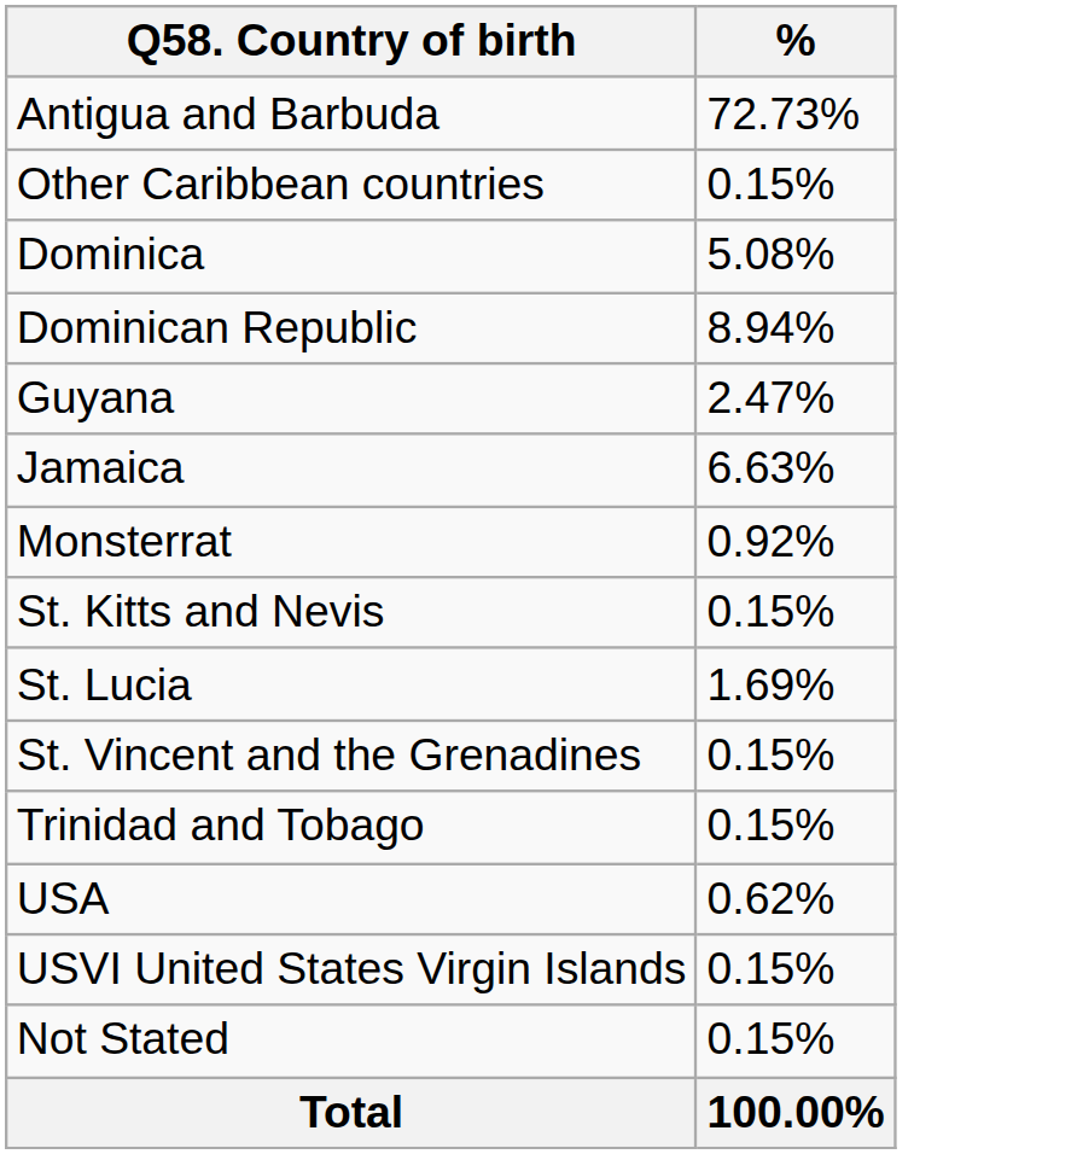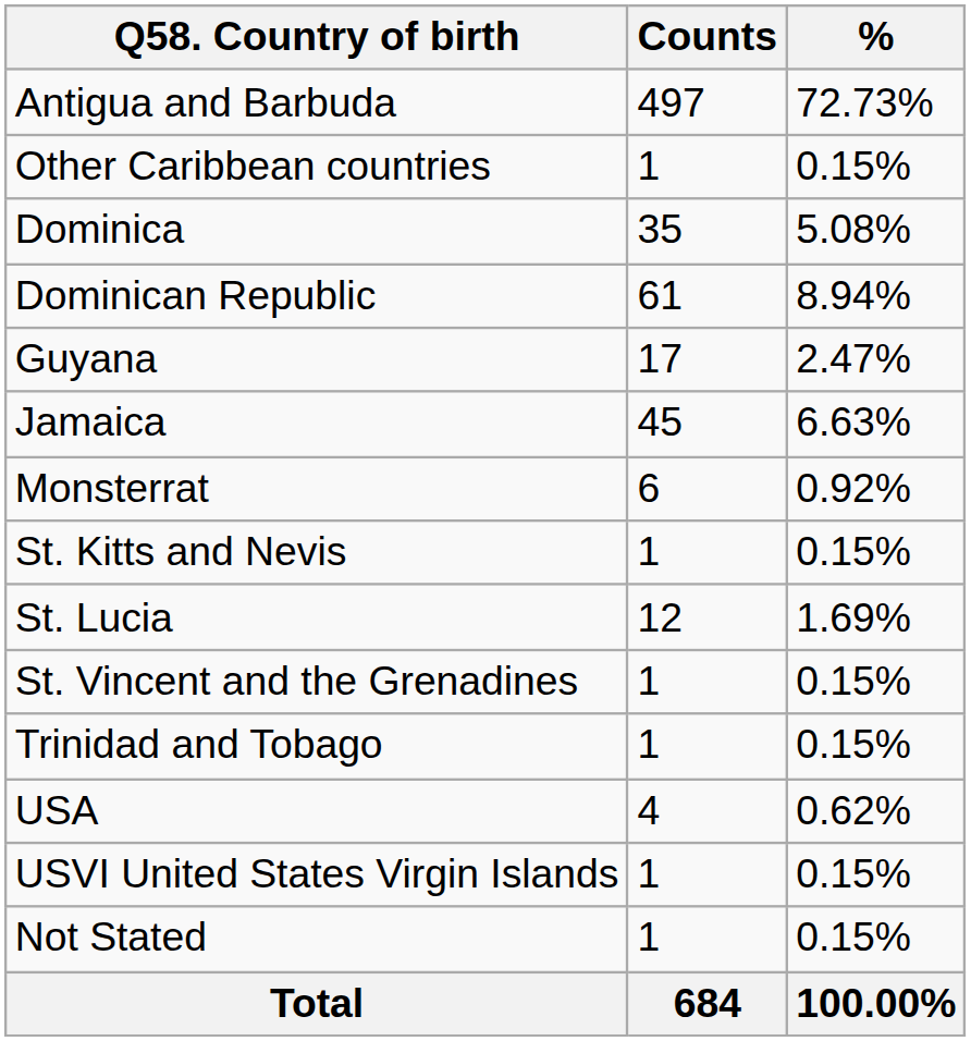 <table class="wikitable sortable">
 <tr>
 <th>Q58. Country of birth</th>
+<th>Counts</th>
 <th>%</th>
 </tr>
 <tr>
 <td>Antigua and Barbuda</td>
+<td>497</td>
 <td>72.73%</td>
 </tr>
 <tr>
 <td>Other Caribbean countries</td>
+<td>1</td>
 <td>0.15%</td>
 </tr>
 <tr>
 <td>Dominica</td>
+<td>35</td>
 <td>5.08%</td>
 </tr>
 <tr>
 <td>Dominican Republic</td>
+<td>61</td>
 <td>8.94%</td>
 </tr>
 <tr>
 <td>Guyana</td>
+<td>17</td>
 <td>2.47%</td>
 </tr>
 <tr>
 <td>Jamaica</td>
+<td>45</td>
 <td>6.63%</td>
 </tr>
 <tr>
 <td>Monsterrat</td>
+<td>6</td>
 <td>0.92%</td>
 </tr>
 <tr>
 <td>St. Kitts and Nevis</td>
+<td>1</td>
 <td>0.15%</td>
 </tr>
 <tr>
 <td>St. Lucia</td>
+<td>12</td>
 <td>1.69%</td>
 </tr>
 <tr>
 <td>St. Vincent and the Grenadines</td>
+<td>1</td>
 <td>0.15%</td>
 </tr>
 <tr>
 <td>Trinidad and Tobago</td>
+<td>1</td>
 <td>0.15%</td>
 </tr>
 <tr>
 <td>USA</td>
+<td>4</td>
 <td>0.62%</td>
 </tr>
 <tr>
 <td>USVI United States Virgin Islands</td>
+<td>1</td>
 <td>0.15%</td>
 </tr>
 <tr>
 <td>Not Stated</td>
+<td>1</td>
 <td>0.15%</td>
 </tr>
 <tr>
 <th>Total</th>
+<th>684</th>
 <th>100.00%</th>
 </tr>
 </table>
